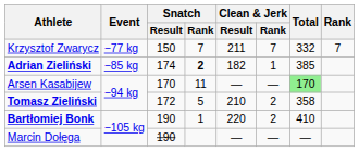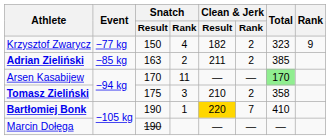 <table class="wikitable" style="font-size:90%">
 <tr>
 <th rowspan="2">Athlete</th>
 <th rowspan="2">Event</th>
 <th colspan="2">Snatch</th>
 <th colspan="2">Clean & Jerk</th>
 <th rowspan="2">Total</th>
 <th rowspan="2">Rank</th>
 </tr>
 <tr style="font-size:95%">
 <th>Result</th>
 <th>Rank</th>
 <th>Result</th>
 <th>Rank</th>
 </tr>
 <tr align=center>
 <td align=left><a href='#'>Krzysztof Zwarycz</a></td>
 <td align=left><a href='#'>−77 kg</a></td>
 <td>150</td>
-<td>7</td>
-<td>211</td>
-<td>7</td>
-<td>332</td>
-<td>7</td>
+<td>4</td>
+<td>182</td>
+<td>2</td>
+<td>323</td>
+<td>9</td>
 </tr>
 <tr align=center>
 <td align=left><strong><a href='#'>Adrian Zieliński</a></strong></td>
 <td align=left><a href='#'>−85 kg</a></td>
-<td>174</td>
-<td><strong>2</strong></td>
-<td>182</td>
-<td>1</td>
+<td>163</td>
+<td>2</td>
+<td>211</td>
+<td>2</td>
 <td>385</td>
 <td></td>
 </tr>
 <tr align=center>
 <td align=left><a href='#'>Arsen Kasabijew</a></td>
 <td align=left rowspan=2><a href='#'>−94 kg</a></td>
 <td>170</td>
 <td>11</td>
 <td>—</td>
 <td>—</td>
 <td style="background: lightgreen;">170</td>
 <td></td>
 </tr>
 <tr align=center>
 <td align=left><strong><a href='#'>Tomasz Zieliński</a></strong></td>
-<td>172</td>
-<td>5</td>
+<td>175</td>
+<td>3</td>
 <td>210</td>
 <td>2</td>
 <td>358</td>
 <td></td>
 </tr>
 <tr align=center>
 <td align=left><strong><a href='#'>Bartłomiej Bonk</a></strong></td>
 <td align=left rowspan=2><a href='#'>−105 kg</a></td>
 <td>190</td>
 <td>1</td>
-<td>220</td>
-<td>2</td>
+<td style="background: gold;">220</td>
+<td>7</td>
 <td>410</td>
 <td></td>
 </tr>
 <tr align=center>
 <td align=left><a href='#'>Marcin Dołęga</a></td>
 <td><s>190</s></td>
 <td></td>
 <td>—</td>
 <td>—</td>
 <td>—</td>
 <td></td>
 </tr>
 </table>
